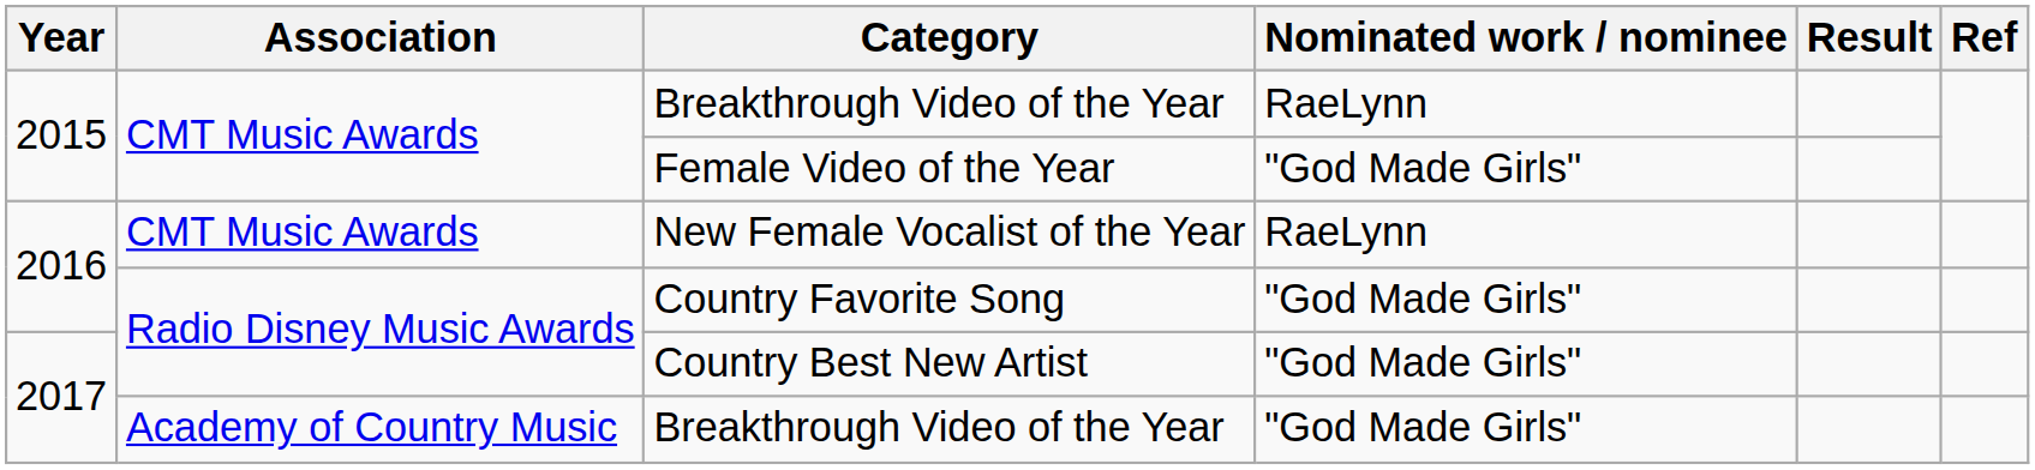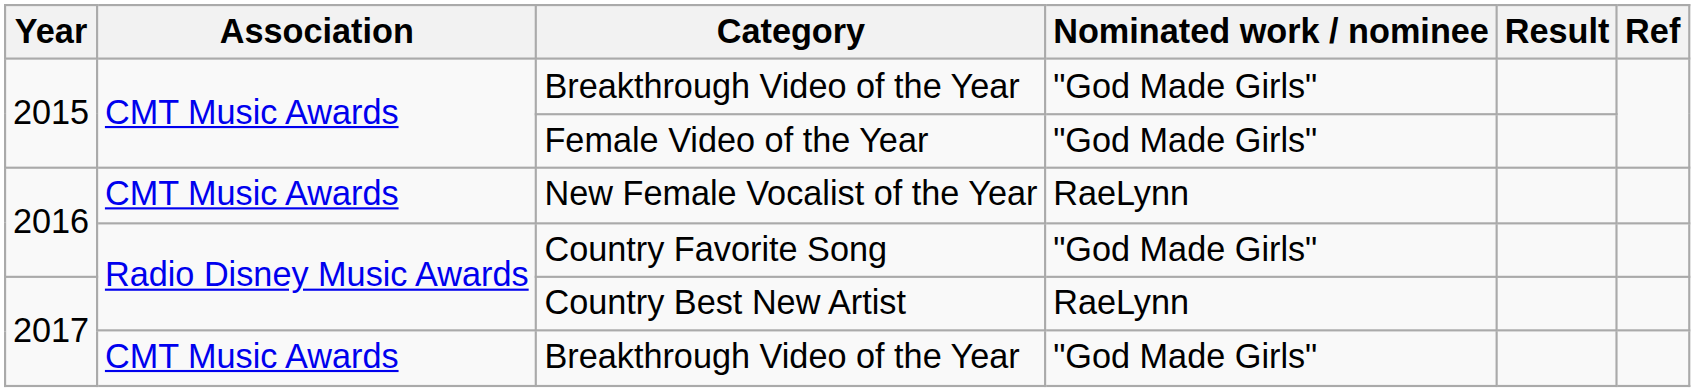 <table class=wikitable>
 <tr>
 <th>Year</th>
 <th>Association</th>
 <th>Category</th>
 <th>Nominated work / nominee</th>
 <th>Result</th>
 <th>Ref</th>
 </tr>
 <tr>
 <td rowspan="2">2015</td>
 <td rowspan="2"><a href='#'>CMT Music Awards</a></td>
 <td>Breakthrough Video of the Year</td>
-<td>RaeLynn</td>
+<td>"God Made Girls"</td>
 <td></td>
 <td rowspan=2></td>
 </tr>
 <tr>
 <td>Female Video of the Year</td>
 <td>"God Made Girls"</td>
 <td></td>
 </tr>
 <tr>
 <td rowspan="2">2016</td>
 <td><a href='#'>CMT Music Awards</a></td>
 <td>New Female Vocalist of the Year</td>
 <td>RaeLynn</td>
 <td></td>
 <td></td>
 </tr>
 <tr>
 <td rowspan="2"><a href='#'>Radio Disney Music Awards</a></td>
 <td>Country Favorite Song</td>
 <td>"God Made Girls"</td>
 <td></td>
 <td></td>
 </tr>
 <tr>
 <td rowspan=2>2017</td>
 <td>Country Best New Artist</td>
-<td>"God Made Girls"</td>
+<td>RaeLynn</td>
 <td></td>
 <td></td>
 </tr>
 <tr>
-<td><a href='#'>Academy of Country Music</a></td>
+<td><a href='#'>CMT Music Awards</a></td>
 <td>Breakthrough Video of the Year</td>
 <td>"God Made Girls"</td>
 <td></td>
 <td></td>
 </tr>
 </table>
